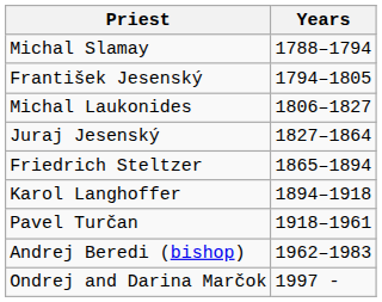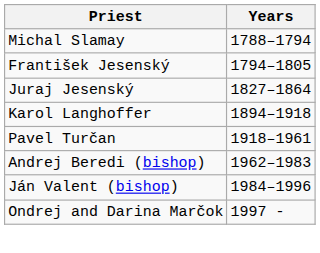 <table class="wikitable sortable">
 <tr>
 <th>Priest</th>
 <th>Years</th>
 </tr>
 <tr>
 <td>Michal Slamay</td>
 <td>1788–1794</td>
 </tr>
 <tr>
 <td>František Jesenský</td>
 <td>1794–1805</td>
 </tr>
 <tr>
-<td>Michal Laukonides</td>
-<td>1806–1827</td>
-</tr>
-<tr>
 <td>Juraj Jesenský</td>
 <td>1827–1864</td>
-</tr>
-<tr>
-<td>Friedrich Steltzer</td>
-<td>1865–1894</td>
 </tr>
 <tr>
 <td>Karol Langhoffer</td>
 <td>1894–1918</td>
 </tr>
 <tr>
 <td>Pavel Turčan</td>
 <td>1918–1961</td>
 </tr>
 <tr>
 <td>Andrej Beredi (<a href='#'>bishop</a>)</td>
 <td>1962–1983</td>
 </tr>
 <tr>
+<td>Ján Valent (<a href='#'>bishop</a>)</td>
+<td>1984–1996</td>
+</tr>
+<tr>
 <td>Ondrej and Darina Marčok</td>
 <td>1997 -</td>
 </tr>
 </table>
